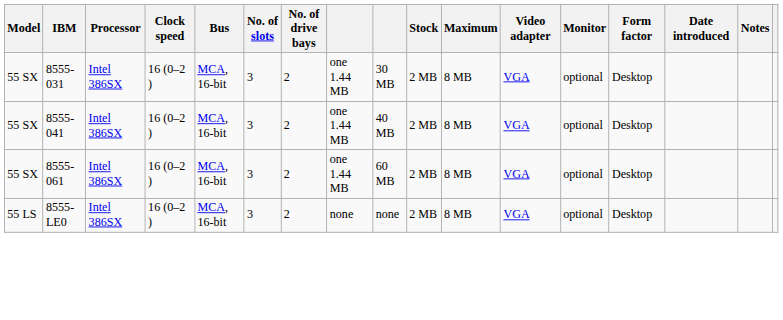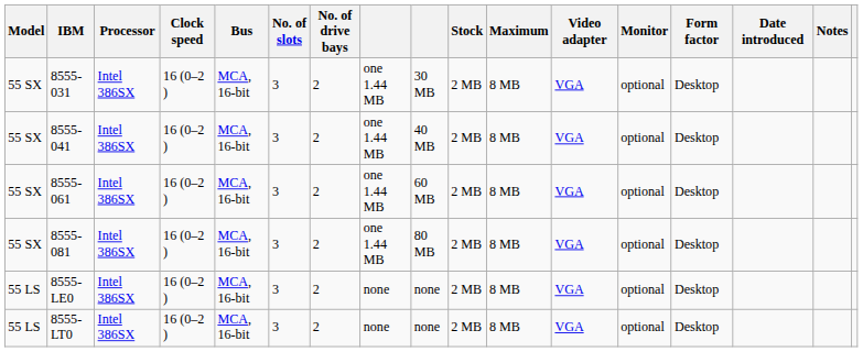 <table class="wikitable plainrowheaders sortable sticky-header sort-under" style="font-size: 85%;">
 <tr>
 <th>Model</th>
 <th>IBM </th>
 <th>Processor</th>
 <th>Clock speed<br></th>
 <th>Bus</th>
 <th>No. of<br><a href='#'>slots</a></th>
 <th>No. of<br>drive bays</th>
 <th></th>
 <th></th>
 <th>Stock<br></th>
 <th>Maximum<br></th>
 <th>Video adapter</th>
 <th>Monitor</th>
 <th>Form factor</th>
 <th>Date introduced</th>
 <th>Notes</th>
 <th></th>
 </tr>
 <tr>
 <td>55 SX</td>
 <td>8555-031</td>
 <td><a href='#'>Intel 386SX</a></td>
 <td>16 (0–2 )</td>
 <td><a href='#'>MCA</a>, 16-bit</td>
 <td>3</td>
 <td>2</td>
 <td>one 1.44 MB</td>
 <td>30 MB </td>
 <td>2 MB</td>
 <td>8 MB</td>
 <td><a href='#'>VGA</a></td>
 <td>optional</td>
 <td>Desktop</td>
 <td></td>
 <td></td>
 <td></td>
 </tr>
 <tr>
 <td>55 SX</td>
 <td>8555-041</td>
 <td><a href='#'>Intel 386SX</a></td>
 <td>16 (0–2 )</td>
 <td><a href='#'>MCA</a>, 16-bit</td>
 <td>3</td>
 <td>2</td>
 <td>one 1.44 MB</td>
 <td>40 MB </td>
 <td>2 MB</td>
 <td>8 MB</td>
 <td><a href='#'>VGA</a></td>
 <td>optional</td>
 <td>Desktop</td>
 <td></td>
 <td></td>
 <td></td>
 </tr>
 <tr>
 <td>55 SX</td>
 <td>8555-061</td>
 <td><a href='#'>Intel 386SX</a></td>
 <td>16 (0–2 )</td>
 <td><a href='#'>MCA</a>, 16-bit</td>
 <td>3</td>
 <td>2</td>
 <td>one 1.44 MB</td>
 <td>60 MB </td>
 <td>2 MB</td>
 <td>8 MB</td>
 <td><a href='#'>VGA</a></td>
 <td>optional</td>
 <td>Desktop</td>
 <td></td>
 <td></td>
 <td></td>
 </tr>
 <tr>
+<td>55 SX</td>
+<td>8555-081</td>
+<td><a href='#'>Intel 386SX</a></td>
+<td>16 (0–2 )</td>
+<td><a href='#'>MCA</a>, 16-bit</td>
+<td>3</td>
+<td>2</td>
+<td>one 1.44 MB</td>
+<td>80 MB </td>
+<td>2 MB</td>
+<td>8 MB</td>
+<td><a href='#'>VGA</a></td>
+<td>optional</td>
+<td>Desktop</td>
+<td></td>
+<td></td>
+<td></td>
+</tr>
+<tr>
 <td>55 LS</td>
 <td>8555-LE0</td>
 <td><a href='#'>Intel 386SX</a></td>
 <td>16 (0–2 )</td>
 <td><a href='#'>MCA</a>, 16-bit</td>
 <td>3</td>
 <td>2</td>
 <td>none</td>
 <td>none</td>
 <td>2 MB</td>
 <td>8 MB</td>
 <td><a href='#'>VGA</a></td>
 <td>optional</td>
 <td>Desktop</td>
 <td></td>
 <td></td>
 <td></td>
 </tr>
+<tr>
+<td>55 LS</td>
+<td>8555-LT0</td>
+<td><a href='#'>Intel 386SX</a></td>
+<td>16 (0–2 )</td>
+<td><a href='#'>MCA</a>, 16-bit</td>
+<td>3</td>
+<td>2</td>
+<td>none</td>
+<td>none</td>
+<td>2 MB</td>
+<td>8 MB</td>
+<td><a href='#'>VGA</a></td>
+<td>optional</td>
+<td>Desktop</td>
+<td></td>
+<td></td>
+<td></td>
+</tr>
 </table>
